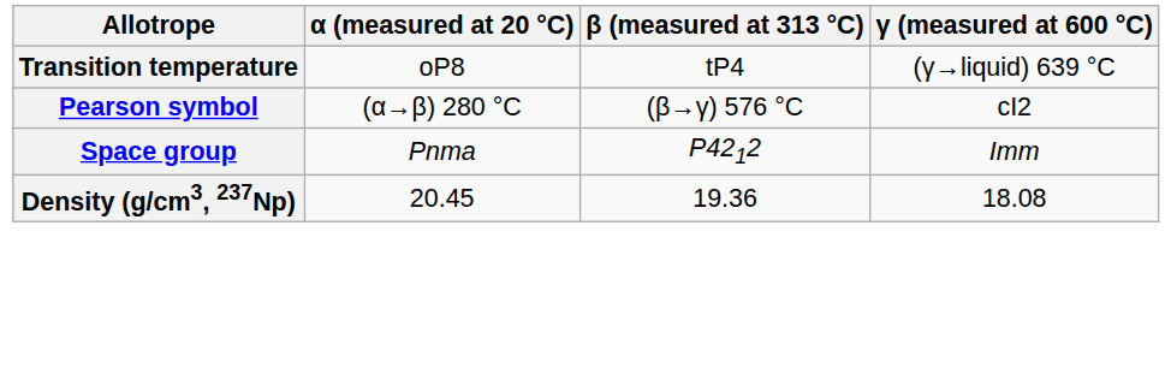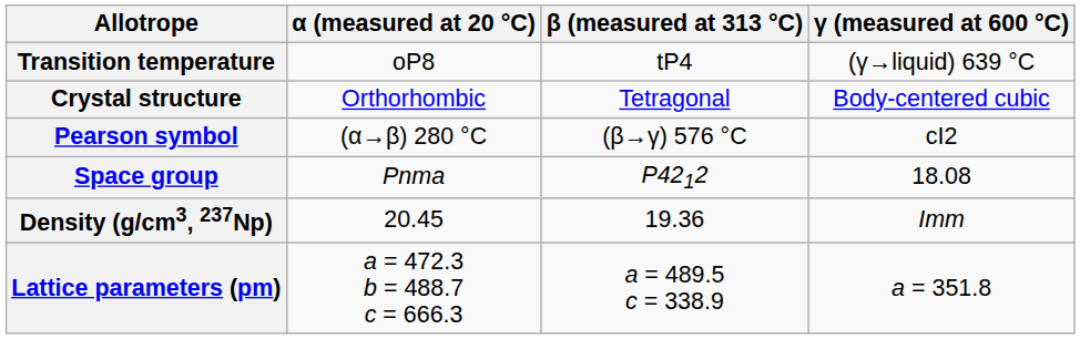 <table class="wikitable" style="margin:auto; text-align:center;">
 <tr>
 <th>Allotrope</th>
 <th>α (measured at 20 °C)</th>
 <th>β (measured at 313 °C)</th>
 <th>γ (measured at 600 °C)</th>
 </tr>
 <tr>
 <th>Transition temperature</th>
 <td>oP8</td>
 <td>tP4</td>
 <td>(γ→liquid) 639 °C</td>
 </tr>
 <tr>
+<th>Crystal structure</th>
+<td><a href='#'>Orthorhombic</a></td>
+<td><a href='#'>Tetragonal</a></td>
+<td><a href='#'>Body-centered cubic</a></td>
+</tr>
+<tr>
 <th><a href='#'>Pearson symbol</a></th>
 <td>(α→β) 280 °C</td>
 <td>(β→γ) 576 °C</td>
 <td>cI2</td>
 </tr>
 <tr>
 <th><a href='#'>Space group</a></th>
 <td><em>Pnma</em></td>
 <td><em>P42<sub>1</sub>2</em></td>
-<td><em>Imm</em></td>
+<td>18.08</td>
 </tr>
 <tr>
 <th>Density (g/cm<sup>3</sup>, <sup>237</sup>Np)</th>
 <td>20.45</td>
 <td>19.36</td>
-<td>18.08</td>
+<td><em>Imm</em></td>
+</tr>
+<tr>
+<th><a href='#'>Lattice parameters</a> (<a href='#'>pm</a>)</th>
+<td><em>a</em> = 472.3<br><em>b</em> = 488.7<br><em>c</em> = 666.3</td>
+<td><em>a</em> = 489.5<br><em>c</em> = 338.9</td>
+<td><em>a</em> = 351.8</td>
 </tr>
 </table>
